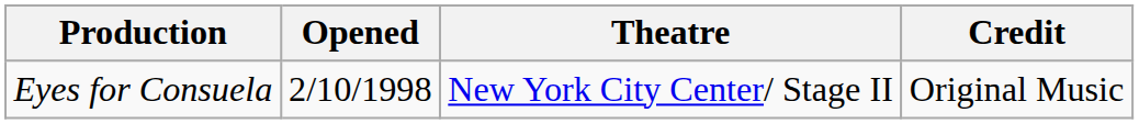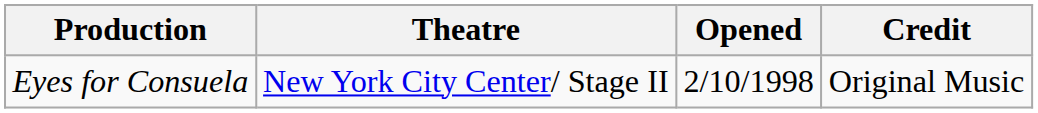 <table class="wikitable">
 <tr>
 <th>Production</th>
+<th>Theatre</th>
 <th>Opened</th>
-<th>Theatre</th>
 <th>Credit</th>
 </tr>
 <tr>
 <td><em>Eyes for Consuela</em></td>
+<td><a href='#'>New York City Center</a>/ Stage II</td>
 <td>2/10/1998</td>
-<td><a href='#'>New York City Center</a>/ Stage II</td>
 <td>Original Music</td>
 </tr>
 </table>
